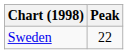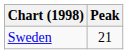 <table class="wikitable">
 <tr>
 <th align="left">Chart (1998)</th>
 <th align="center">Peak</th>
 </tr>
 <tr>
 <td align="left"><a href='#'>Sweden</a></td>
-<td align="center">22</td>
+<td align="center">21</td>
 </tr>
 </table>
